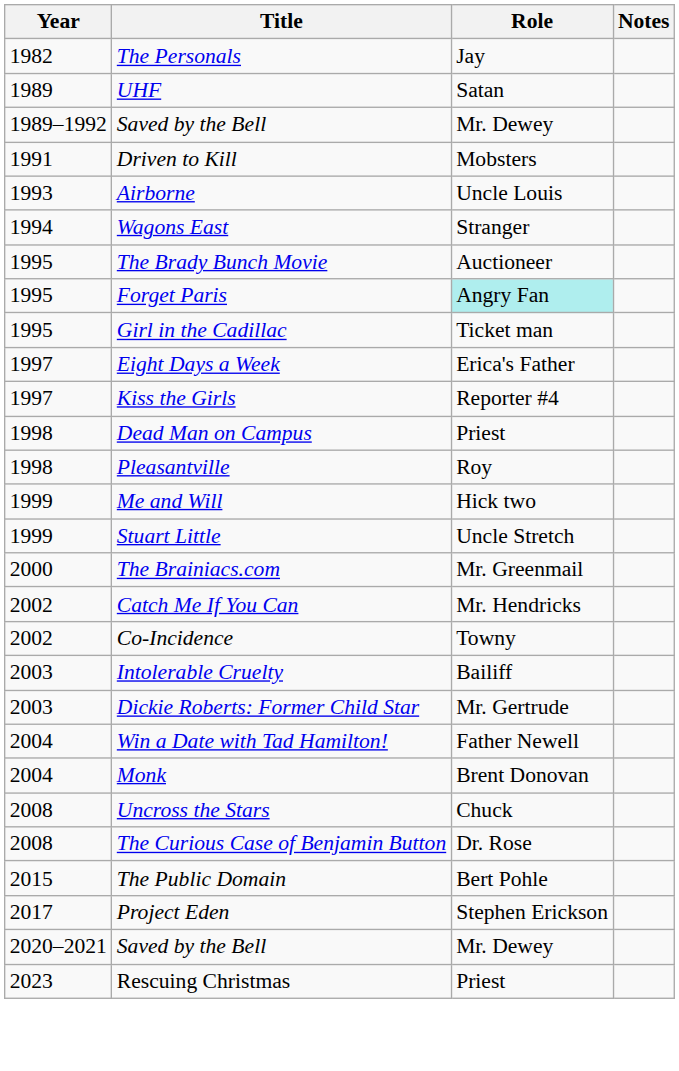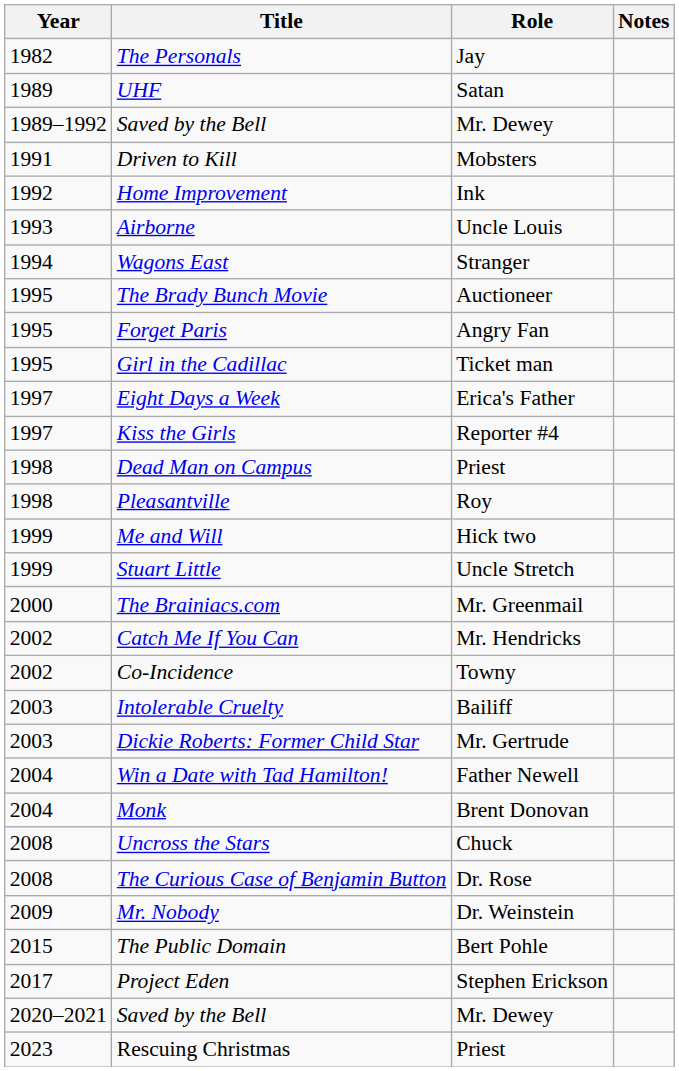 <table class="wikitable">
 <tr>
 <th>Year</th>
 <th>Title</th>
 <th>Role</th>
 <th>Notes</th>
 </tr>
 <tr>
 <td>1982</td>
 <td><em><a href='#'>The Personals</a></em></td>
 <td>Jay</td>
 <td></td>
 </tr>
 <tr>
 <td>1989</td>
 <td><em><a href='#'>UHF</a></em></td>
 <td>Satan</td>
 <td></td>
 </tr>
 <tr>
 <td>1989–1992</td>
 <td><em>Saved by the Bell  </em></td>
 <td>Mr. Dewey</td>
 <td></td>
 </tr>
 <tr>
 <td>1991</td>
 <td><em>Driven to Kill</em></td>
 <td>Mobsters</td>
 <td></td>
 </tr>
 <tr>
+<td>1992</td>
+<td><em><a href='#'>Home Improvement</a></em></td>
+<td>Ink</td>
+<td></td>
+</tr>
+<tr>
 <td>1993</td>
 <td><em><a href='#'>Airborne</a></em></td>
 <td>Uncle Louis</td>
 <td></td>
 </tr>
 <tr>
 <td>1994</td>
 <td><em><a href='#'>Wagons East</a></em></td>
 <td>Stranger</td>
 <td></td>
 </tr>
 <tr>
 <td>1995</td>
 <td><em><a href='#'>The Brady Bunch Movie</a></em></td>
 <td>Auctioneer</td>
 <td></td>
 </tr>
 <tr>
 <td>1995</td>
 <td><em><a href='#'>Forget Paris</a></em></td>
-<td style="background: paleturquoise;">Angry Fan</td>
+<td>Angry Fan</td>
 <td></td>
 </tr>
 <tr>
 <td>1995</td>
 <td><em><a href='#'>Girl in the Cadillac</a></em></td>
 <td>Ticket man</td>
 <td></td>
 </tr>
 <tr>
 <td>1997</td>
 <td><em><a href='#'>Eight Days a Week</a></em></td>
 <td>Erica's Father</td>
 <td></td>
 </tr>
 <tr>
 <td>1997</td>
 <td><em><a href='#'>Kiss the Girls</a></em></td>
 <td>Reporter #4</td>
 <td></td>
 </tr>
 <tr>
 <td>1998</td>
 <td><em><a href='#'>Dead Man on Campus</a></em></td>
 <td>Priest</td>
 <td></td>
 </tr>
 <tr>
 <td>1998</td>
 <td><em><a href='#'>Pleasantville</a></em></td>
 <td>Roy</td>
 <td></td>
 </tr>
 <tr>
 <td>1999</td>
 <td><em><a href='#'>Me and Will</a></em></td>
 <td>Hick two</td>
 <td></td>
 </tr>
 <tr>
 <td>1999</td>
 <td><em><a href='#'>Stuart Little</a></em></td>
 <td>Uncle Stretch</td>
 <td></td>
 </tr>
 <tr>
 <td>2000</td>
 <td><em><a href='#'>The Brainiacs.com</a></em></td>
 <td>Mr. Greenmail</td>
 <td></td>
 </tr>
 <tr>
 <td>2002</td>
 <td><em><a href='#'>Catch Me If You Can</a></em></td>
 <td>Mr. Hendricks</td>
 <td></td>
 </tr>
 <tr>
 <td>2002</td>
 <td><em>Co-Incidence</em></td>
 <td>Towny</td>
 <td></td>
 </tr>
 <tr>
 <td>2003</td>
 <td><em><a href='#'>Intolerable Cruelty</a></em></td>
 <td>Bailiff</td>
 <td></td>
 </tr>
 <tr>
 <td>2003</td>
 <td><em><a href='#'>Dickie Roberts: Former Child Star</a></em></td>
 <td>Mr. Gertrude</td>
 <td></td>
 </tr>
 <tr>
 <td>2004</td>
 <td><em><a href='#'>Win a Date with Tad Hamilton!</a></em></td>
 <td>Father Newell</td>
 <td></td>
 </tr>
 <tr>
 <td>2004</td>
 <td><em><a href='#'>Monk</a></em></td>
 <td>Brent Donovan</td>
 <td></td>
 </tr>
 <tr>
 <td>2008</td>
 <td><em><a href='#'>Uncross the Stars</a></em></td>
 <td>Chuck</td>
 <td></td>
 </tr>
 <tr>
 <td>2008</td>
 <td><em><a href='#'>The Curious Case of Benjamin Button</a></em></td>
 <td>Dr. Rose</td>
 <td></td>
 </tr>
 <tr>
+<td>2009</td>
+<td><em><a href='#'>Mr. Nobody</a></em></td>
+<td>Dr. Weinstein</td>
+<td></td>
+</tr>
+<tr>
 <td>2015</td>
 <td><em>The Public Domain</em></td>
 <td>Bert Pohle</td>
 <td></td>
 </tr>
 <tr>
 <td>2017</td>
 <td><em>Project Eden</em></td>
 <td>Stephen Erickson</td>
 <td></td>
 </tr>
 <tr>
 <td>2020–2021</td>
 <td><em>Saved by the Bell</em></td>
 <td>Mr. Dewey</td>
 <td></td>
 </tr>
 <tr>
 <td>2023</td>
 <td>Rescuing Christmas</td>
 <td>Priest</td>
 <td></td>
 </tr>
 </table>
